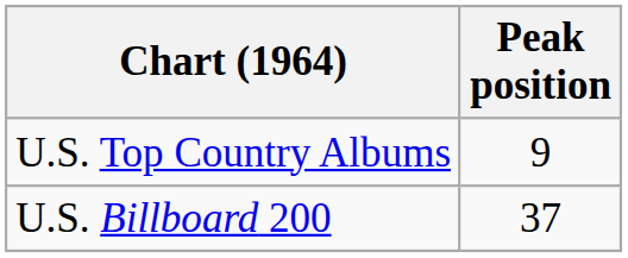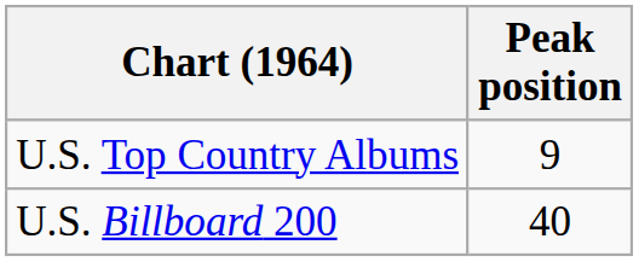 <table class="wikitable">
 <tr>
 <th>Chart (1964)</th>
 <th>Peak<br>position</th>
 </tr>
 <tr>
 <td>U.S. <a href='#'>Top Country Albums</a></td>
 <td align="center">9</td>
 </tr>
 <tr>
 <td>U.S. <a href='#'><em>Billboard</em> 200</a></td>
-<td align="center">37</td>
+<td align="center">40</td>
 </tr>
 </table>
